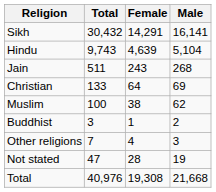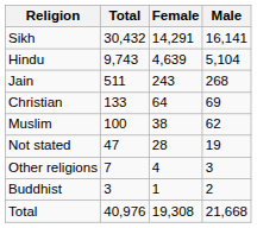 <table class="wikitable sortable">
 <tr>
 <th>Religion</th>
 <th>Total</th>
 <th>Female</th>
 <th>Male</th>
 </tr>
 <tr>
 <td>Sikh</td>
 <td>30,432</td>
 <td>14,291</td>
 <td>16,141</td>
 </tr>
 <tr>
 <td>Hindu</td>
 <td>9,743</td>
 <td>4,639</td>
 <td>5,104</td>
 </tr>
 <tr>
 <td>Jain</td>
 <td>511</td>
 <td>243</td>
 <td>268</td>
 </tr>
 <tr>
 <td>Christian</td>
 <td>133</td>
 <td>64</td>
 <td>69</td>
 </tr>
 <tr>
 <td>Muslim</td>
 <td>100</td>
 <td>38</td>
 <td>62</td>
 </tr>
 <tr>
-<td>Buddhist</td>
-<td>3</td>
-<td>1</td>
-<td>2</td>
+<td>Not stated</td>
+<td>47</td>
+<td>28</td>
+<td>19</td>
 </tr>
 <tr>
 <td>Other religions</td>
 <td>7</td>
 <td>4</td>
 <td>3</td>
 </tr>
 <tr>
-<td>Not stated</td>
-<td>47</td>
-<td>28</td>
-<td>19</td>
+<td>Buddhist</td>
+<td>3</td>
+<td>1</td>
+<td>2</td>
 </tr>
 <tr>
 <td>Total</td>
 <td>40,976</td>
 <td>19,308</td>
 <td>21,668</td>
 </tr>
 </table>
